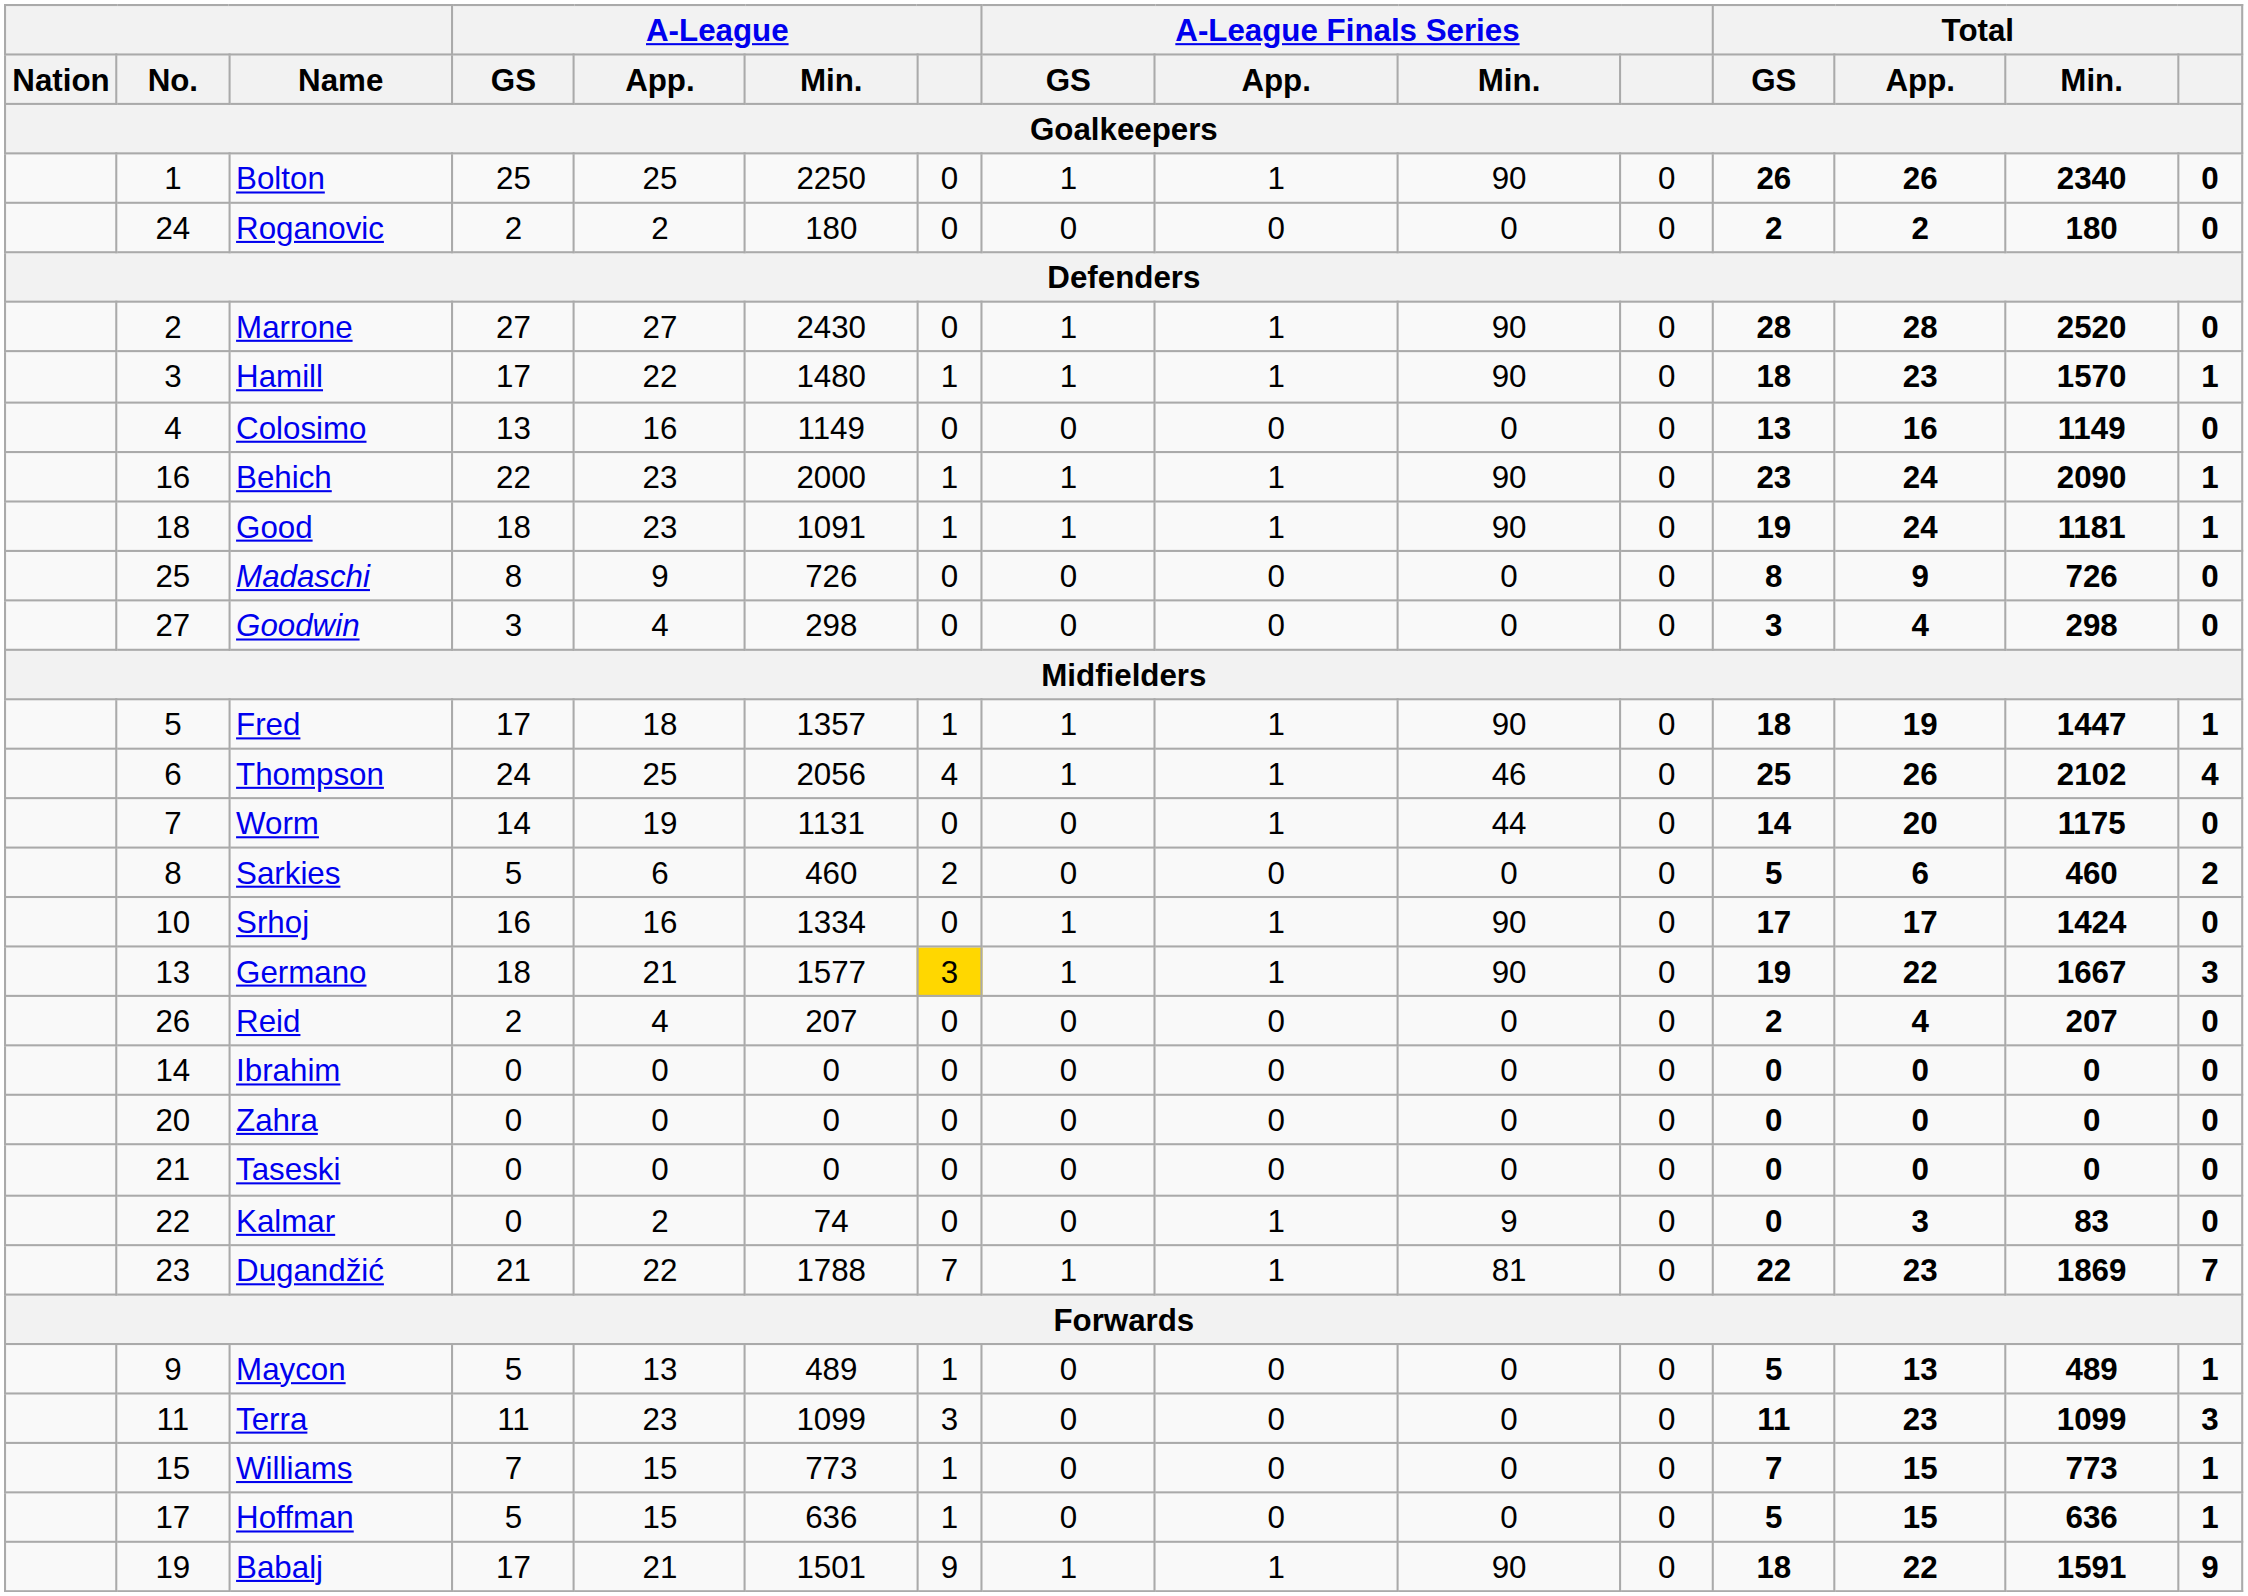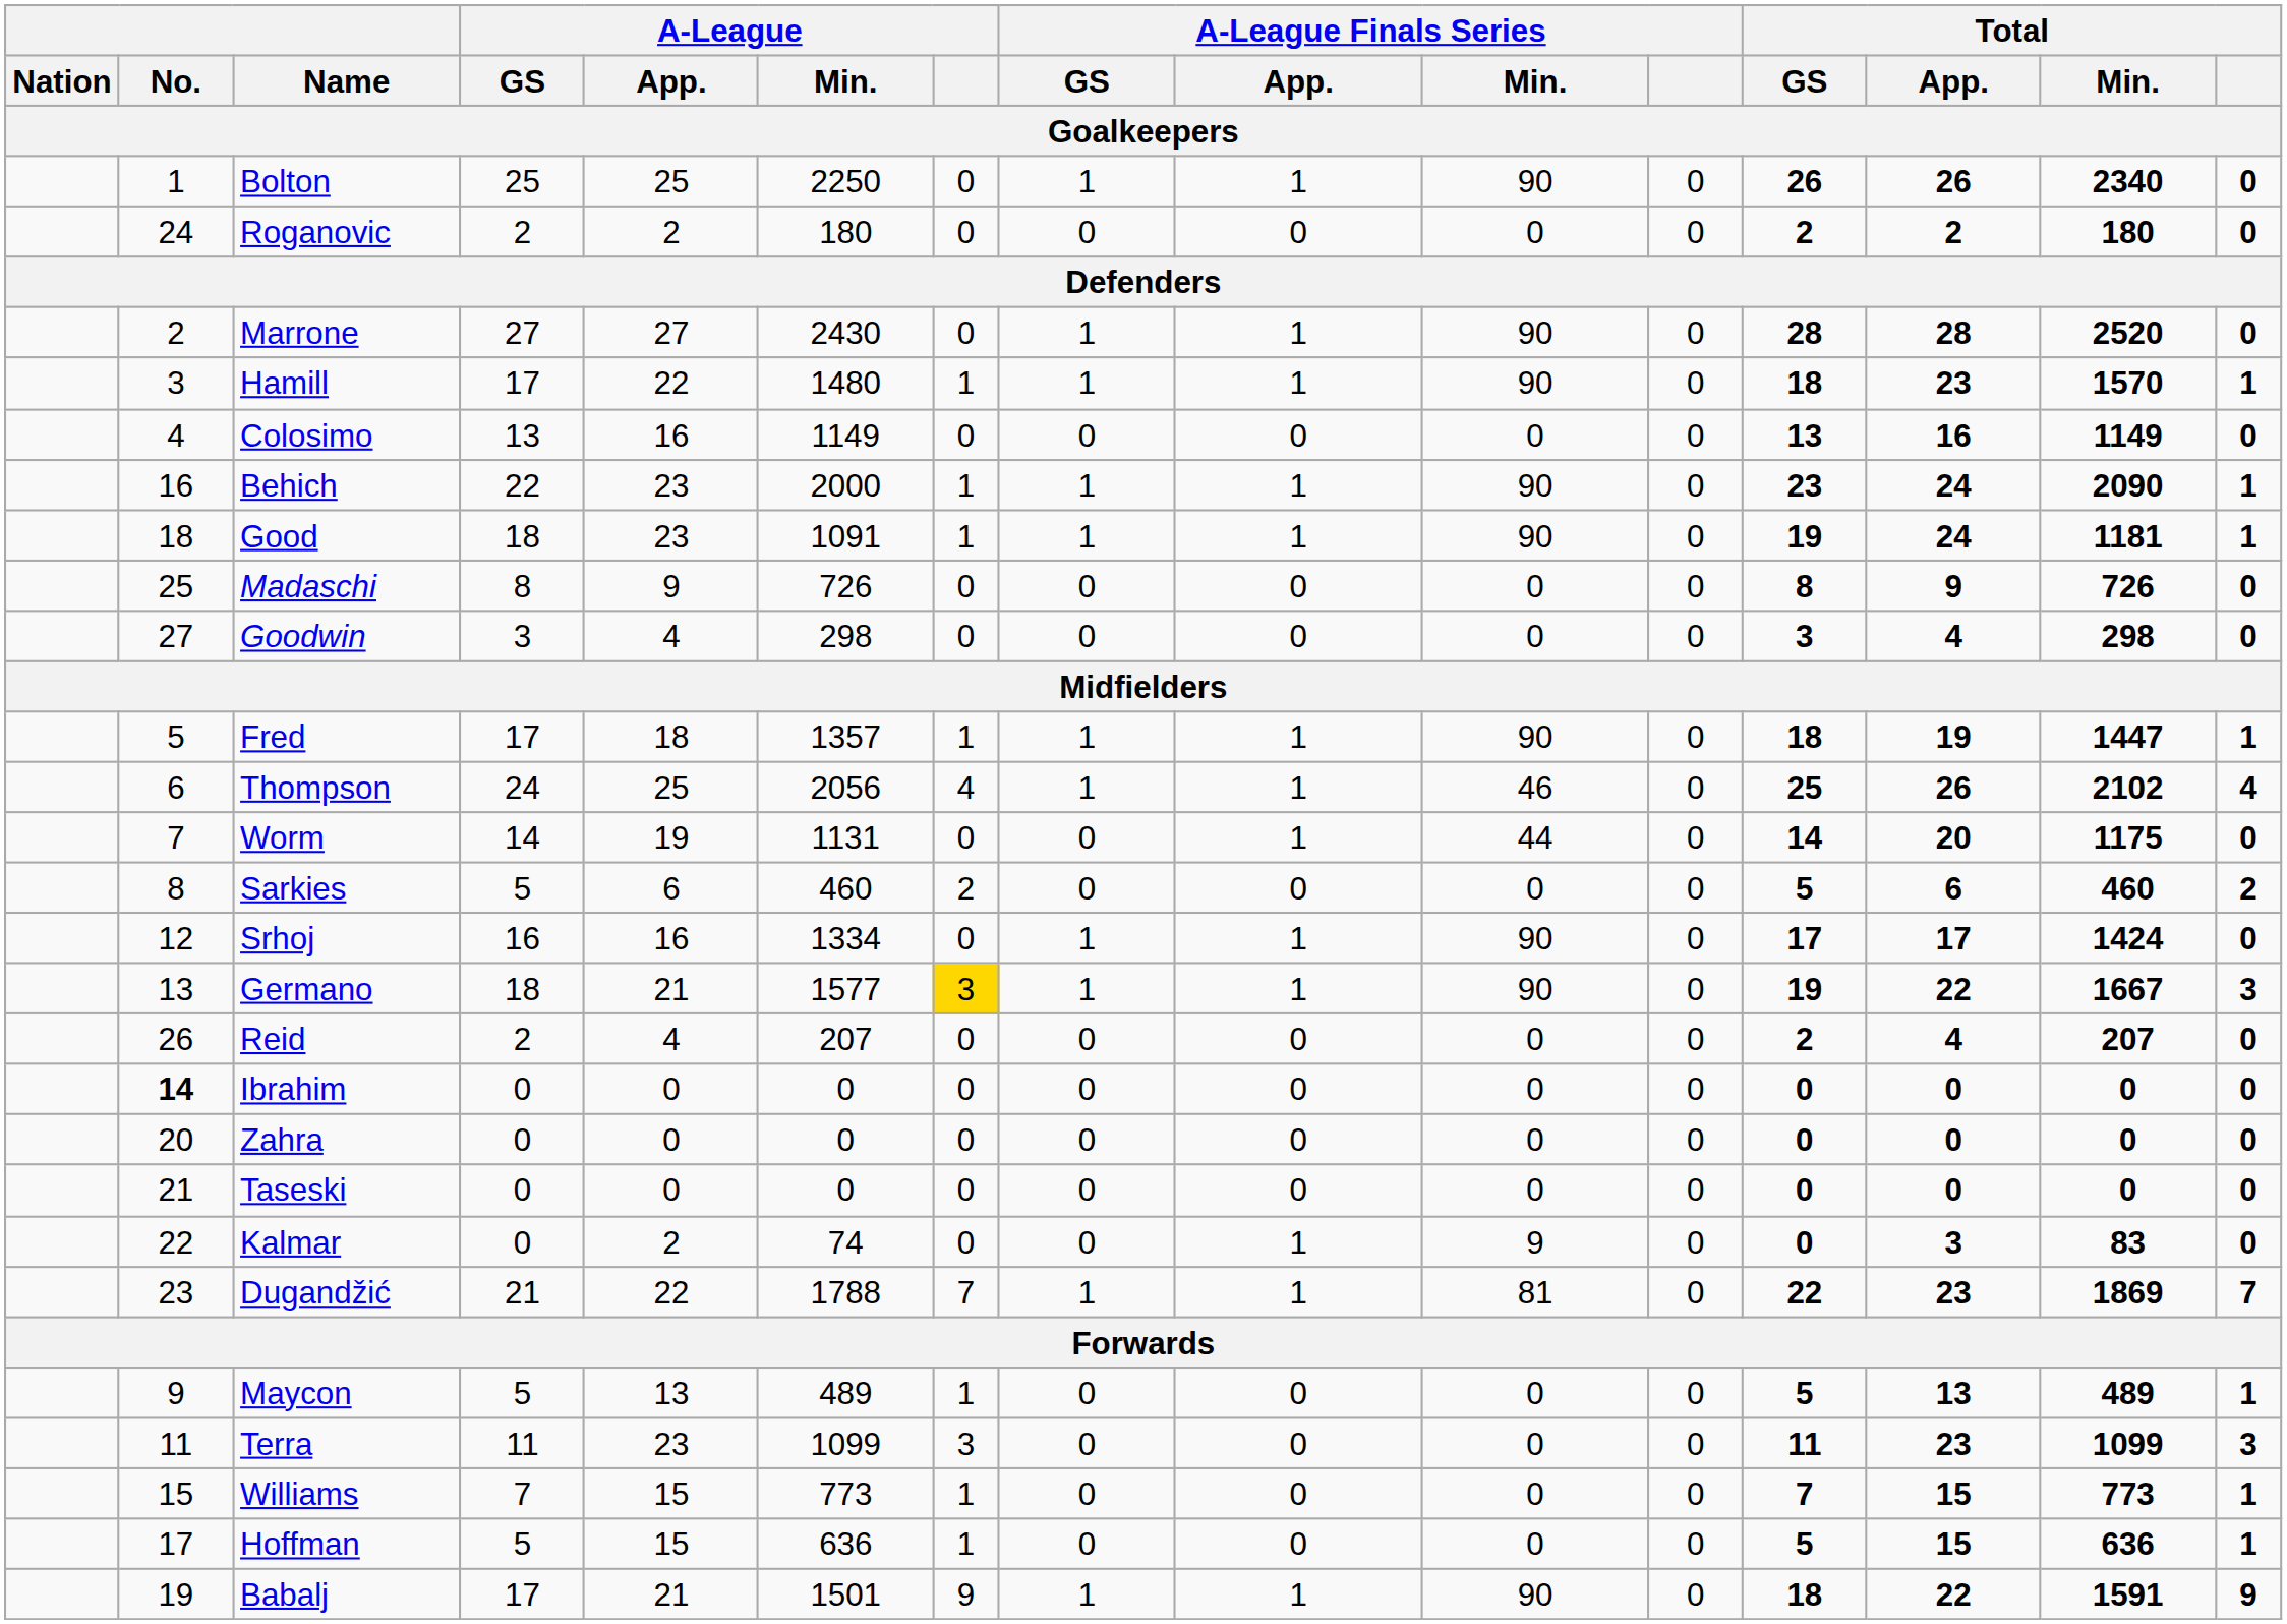 <table class="wikitable" style="font-size: 95%; text-align: center;">
 <tr>
 <th colspan=3></th>
 <th colspan=4><a href='#'>A-League</a></th>
 <th colspan=4><a href='#'>A-League Finals Series</a></th>
 <th colspan=4>Total</th>
 </tr>
 <tr>
 <th width="5%"><strong>Nation</strong></th>
 <th width="5%"><strong>No.</strong></th>
 <th width="10%"><strong>Name</strong></th>
 <th>GS</th>
 <th>App.</th>
 <th>Min.</th>
 <th></th>
 <th>GS</th>
 <th>App.</th>
 <th>Min.</th>
 <th></th>
 <th>GS</th>
 <th>App.</th>
 <th>Min.</th>
 <th></th>
 </tr>
 <tr>
 <th colspan=24>Goalkeepers</th>
 </tr>
 <tr>
 <td></td>
 <td>1</td>
 <td align=left><a href='#'>Bolton</a></td>
 <td>25</td>
 <td>25</td>
 <td>2250</td>
 <td>0 </td>
 <td>1</td>
 <td>1</td>
 <td>90</td>
 <td>0 </td>
 <td><strong>26</strong></td>
 <td><strong>26</strong></td>
 <td><strong>2340</strong></td>
 <td><strong>0</strong> </td>
 </tr>
 <tr>
 <td></td>
 <td>24</td>
 <td align=left><a href='#'>Roganovic</a></td>
 <td>2</td>
 <td>2</td>
 <td>180</td>
 <td>0 </td>
 <td>0</td>
 <td>0</td>
 <td>0</td>
 <td>0 </td>
 <td><strong>2</strong></td>
 <td><strong>2</strong></td>
 <td><strong>180</strong></td>
 <td><strong>0</strong> </td>
 </tr>
 <tr>
 <th colspan=24>Defenders</th>
 </tr>
 <tr>
 <td></td>
 <td>2</td>
 <td align=left><a href='#'>Marrone</a></td>
 <td>27</td>
 <td>27</td>
 <td>2430</td>
 <td>0 </td>
 <td>1</td>
 <td>1</td>
 <td>90</td>
 <td>0 </td>
 <td><strong>28</strong></td>
 <td><strong>28</strong></td>
 <td><strong>2520</strong></td>
 <td><strong>0</strong> </td>
 </tr>
 <tr>
 <td></td>
 <td>3</td>
 <td align=left><a href='#'>Hamill</a></td>
 <td>17</td>
 <td>22</td>
 <td>1480</td>
 <td>1 </td>
 <td>1</td>
 <td>1</td>
 <td>90</td>
 <td>0 </td>
 <td><strong>18</strong></td>
 <td><strong>23</strong></td>
 <td><strong>1570</strong></td>
 <td><strong>1</strong> </td>
 </tr>
 <tr>
 <td></td>
 <td>4</td>
 <td align=left><a href='#'>Colosimo</a></td>
 <td>13</td>
 <td>16</td>
 <td>1149</td>
 <td>0 </td>
 <td>0</td>
 <td>0</td>
 <td>0</td>
 <td>0 </td>
 <td><strong>13</strong></td>
 <td><strong>16</strong></td>
 <td><strong>1149</strong></td>
 <td><strong>0</strong> </td>
 </tr>
 <tr>
 <td></td>
 <td>16</td>
 <td align=left><a href='#'>Behich</a></td>
 <td>22</td>
 <td>23</td>
 <td>2000</td>
 <td>1 </td>
 <td>1</td>
 <td>1</td>
 <td>90</td>
 <td>0 </td>
 <td><strong>23</strong></td>
 <td><strong>24</strong></td>
 <td><strong>2090</strong></td>
 <td><strong>1</strong> </td>
 </tr>
 <tr>
 <td></td>
 <td>18</td>
 <td align=left><a href='#'>Good</a></td>
 <td>18</td>
 <td>23</td>
 <td>1091</td>
 <td>1 </td>
 <td>1</td>
 <td>1</td>
 <td>90</td>
 <td>0 </td>
 <td><strong>19</strong></td>
 <td><strong>24</strong></td>
 <td><strong>1181</strong></td>
 <td><strong>1</strong> </td>
 </tr>
 <tr>
 <td></td>
 <td>25</td>
 <td align=left><em><a href='#'>Madaschi</a></em></td>
 <td>8</td>
 <td>9</td>
 <td>726</td>
 <td>0 </td>
 <td>0</td>
 <td>0</td>
 <td>0</td>
 <td>0 </td>
 <td><strong>8</strong></td>
 <td><strong>9</strong></td>
 <td><strong>726</strong></td>
 <td><strong>0</strong> </td>
 </tr>
 <tr>
 <td></td>
 <td>27</td>
 <td align=left><em><a href='#'>Goodwin</a></em></td>
 <td>3</td>
 <td>4</td>
 <td>298</td>
 <td>0 </td>
 <td>0</td>
 <td>0</td>
 <td>0</td>
 <td>0 </td>
 <td><strong>3</strong></td>
 <td><strong>4</strong></td>
 <td><strong>298</strong></td>
 <td><strong>0</strong> </td>
 </tr>
 <tr>
 <th colspan=24>Midfielders</th>
 </tr>
 <tr>
 <td></td>
 <td>5</td>
 <td align=left><a href='#'>Fred</a></td>
 <td>17</td>
 <td>18</td>
 <td>1357</td>
 <td>1 </td>
 <td>1</td>
 <td>1</td>
 <td>90</td>
 <td>0 </td>
 <td><strong>18</strong></td>
 <td><strong>19</strong></td>
 <td><strong>1447</strong></td>
 <td><strong>1</strong> </td>
 </tr>
 <tr>
 <td></td>
 <td>6</td>
 <td align=left><a href='#'>Thompson</a></td>
 <td>24</td>
 <td>25</td>
 <td>2056</td>
 <td>4 </td>
 <td>1</td>
 <td>1</td>
 <td>46</td>
 <td>0 </td>
 <td><strong>25</strong></td>
 <td><strong>26</strong></td>
 <td><strong>2102</strong></td>
 <td><strong>4</strong> </td>
 </tr>
 <tr>
 <td></td>
 <td>7</td>
 <td align=left><a href='#'>Worm</a></td>
 <td>14</td>
 <td>19</td>
 <td>1131</td>
 <td>0 </td>
 <td>0</td>
 <td>1</td>
 <td>44</td>
 <td>0 </td>
 <td><strong>14</strong></td>
 <td><strong>20</strong></td>
 <td><strong>1175</strong></td>
 <td><strong>0</strong> </td>
 </tr>
 <tr>
 <td></td>
 <td>8</td>
 <td align=left><a href='#'>Sarkies</a></td>
 <td>5</td>
 <td>6</td>
 <td>460</td>
 <td>2 </td>
 <td>0</td>
 <td>0</td>
 <td>0</td>
 <td>0 </td>
 <td><strong>5</strong></td>
 <td><strong>6</strong></td>
 <td><strong>460</strong></td>
 <td><strong>2</strong> </td>
 </tr>
 <tr>
 <td></td>
-<td>10</td>
+<td>12</td>
 <td align=left><a href='#'>Srhoj</a></td>
 <td>16</td>
 <td>16</td>
 <td>1334</td>
 <td>0 </td>
 <td>1</td>
 <td>1</td>
 <td>90</td>
 <td>0 </td>
 <td><strong>17</strong></td>
 <td><strong>17</strong></td>
 <td><strong>1424</strong></td>
 <td><strong>0</strong> </td>
 </tr>
 <tr>
 <td></td>
 <td>13</td>
 <td align=left><a href='#'>Germano</a></td>
 <td>18</td>
 <td>21</td>
 <td>1577</td>
 <td style="background: gold;">3 </td>
 <td>1</td>
 <td>1</td>
 <td>90</td>
 <td>0 </td>
 <td><strong>19</strong></td>
 <td><strong>22</strong></td>
 <td><strong>1667</strong></td>
 <td><strong>3</strong> </td>
 </tr>
 <tr>
 <td></td>
 <td>26</td>
 <td align=left><a href='#'>Reid</a></td>
 <td>2</td>
 <td>4</td>
 <td>207</td>
 <td>0 </td>
 <td>0</td>
 <td>0</td>
 <td>0</td>
 <td>0 </td>
 <td><strong>2</strong></td>
 <td><strong>4</strong></td>
 <td><strong>207</strong></td>
 <td><strong>0</strong> </td>
 </tr>
 <tr>
 <td></td>
-<td>14</td>
+<td><strong>14</strong></td>
 <td align=left><a href='#'>Ibrahim</a></td>
 <td>0</td>
 <td>0</td>
 <td>0</td>
 <td>0 </td>
 <td>0</td>
 <td>0</td>
 <td>0</td>
 <td>0 </td>
 <td><strong>0</strong></td>
 <td><strong>0</strong></td>
 <td><strong>0</strong></td>
 <td><strong>0</strong> </td>
 </tr>
 <tr>
 <td></td>
 <td>20</td>
 <td align=left><a href='#'>Zahra</a></td>
 <td>0</td>
 <td>0</td>
 <td>0</td>
 <td>0 </td>
 <td>0</td>
 <td>0</td>
 <td>0</td>
 <td>0 </td>
 <td><strong>0</strong></td>
 <td><strong>0</strong></td>
 <td><strong>0</strong></td>
 <td><strong>0</strong> </td>
 </tr>
 <tr>
 <td></td>
 <td>21</td>
 <td align=left><a href='#'>Taseski</a></td>
 <td>0</td>
 <td>0</td>
 <td>0</td>
 <td>0 </td>
 <td>0</td>
 <td>0</td>
 <td>0</td>
 <td>0 </td>
 <td><strong>0</strong></td>
 <td><strong>0</strong></td>
 <td><strong>0</strong></td>
 <td><strong>0</strong> </td>
 </tr>
 <tr>
 <td></td>
 <td>22</td>
 <td align=left><a href='#'>Kalmar</a></td>
 <td>0</td>
 <td>2</td>
 <td>74</td>
 <td>0 </td>
 <td>0</td>
 <td>1</td>
 <td>9</td>
 <td>0 </td>
 <td><strong>0</strong></td>
 <td><strong>3</strong></td>
 <td><strong>83</strong></td>
 <td><strong>0</strong> </td>
 </tr>
 <tr>
 <td></td>
 <td>23</td>
 <td align=left><a href='#'>Dugandžić</a></td>
 <td>21</td>
 <td>22</td>
 <td>1788</td>
 <td>7 </td>
 <td>1</td>
 <td>1</td>
 <td>81</td>
 <td>0 </td>
 <td><strong>22</strong></td>
 <td><strong>23</strong></td>
 <td><strong>1869</strong></td>
 <td><strong>7</strong> </td>
 </tr>
 <tr>
 <th colspan=24>Forwards</th>
 </tr>
 <tr>
 <td></td>
 <td>9</td>
 <td align=left><a href='#'>Maycon</a></td>
 <td>5</td>
 <td>13</td>
 <td>489</td>
 <td>1 </td>
 <td>0</td>
 <td>0</td>
 <td>0</td>
 <td>0 </td>
 <td><strong>5</strong></td>
 <td><strong>13</strong></td>
 <td><strong>489</strong></td>
 <td><strong>1</strong> </td>
 </tr>
 <tr>
 <td></td>
 <td>11</td>
 <td align=left><a href='#'>Terra</a></td>
 <td>11</td>
 <td>23</td>
 <td>1099</td>
 <td>3 </td>
 <td>0</td>
 <td>0</td>
 <td>0</td>
 <td>0 </td>
 <td><strong>11</strong></td>
 <td><strong>23</strong></td>
 <td><strong>1099</strong></td>
 <td><strong>3</strong> </td>
 </tr>
 <tr>
 <td></td>
 <td>15</td>
 <td align=left><a href='#'>Williams</a></td>
 <td>7</td>
 <td>15</td>
 <td>773</td>
 <td>1 </td>
 <td>0</td>
 <td>0</td>
 <td>0</td>
 <td>0 </td>
 <td><strong>7</strong></td>
 <td><strong>15</strong></td>
 <td><strong>773</strong></td>
 <td><strong>1</strong> </td>
 </tr>
 <tr>
 <td></td>
 <td>17</td>
 <td align=left><a href='#'>Hoffman</a></td>
 <td>5</td>
 <td>15</td>
 <td>636</td>
 <td>1 </td>
 <td>0</td>
 <td>0</td>
 <td>0</td>
 <td>0 </td>
 <td><strong>5</strong></td>
 <td><strong>15</strong></td>
 <td><strong>636</strong></td>
 <td><strong>1</strong> </td>
 </tr>
 <tr>
 <td></td>
 <td>19</td>
 <td align=left><a href='#'>Babalj</a></td>
 <td>17</td>
 <td>21</td>
 <td>1501</td>
 <td>9 </td>
 <td>1</td>
 <td>1</td>
 <td>90</td>
 <td>0 </td>
 <td><strong>18</strong></td>
 <td><strong>22</strong></td>
 <td><strong>1591</strong></td>
 <td><strong>9</strong> </td>
 </tr>
 </table>
